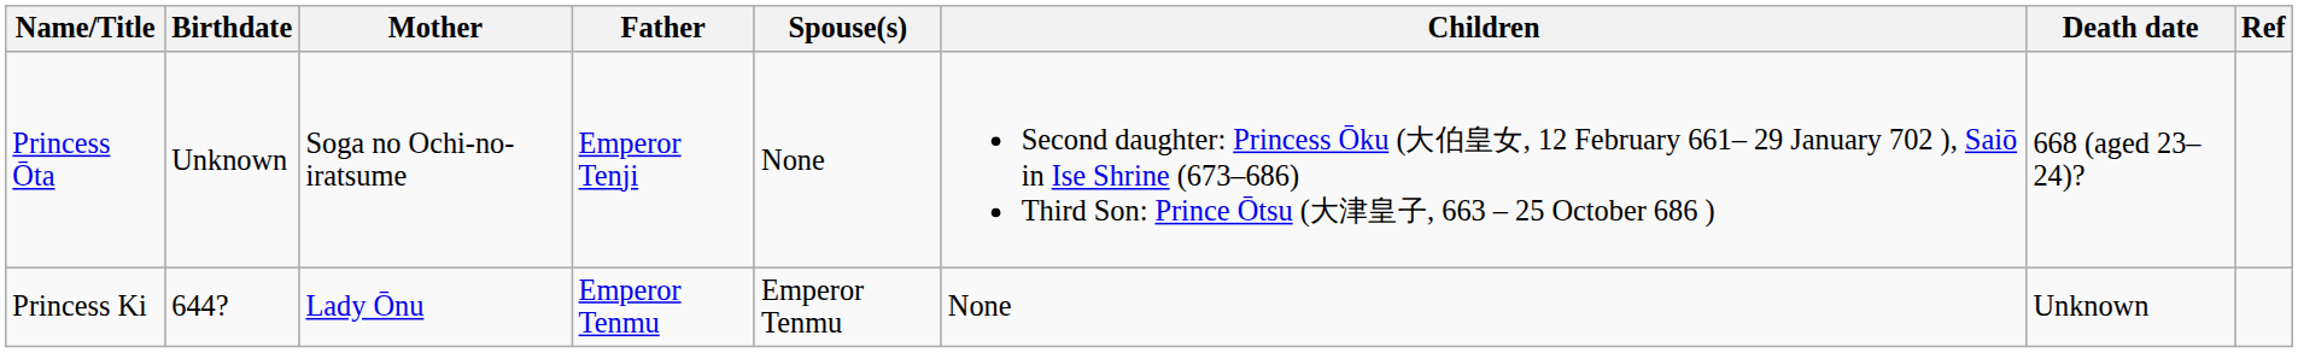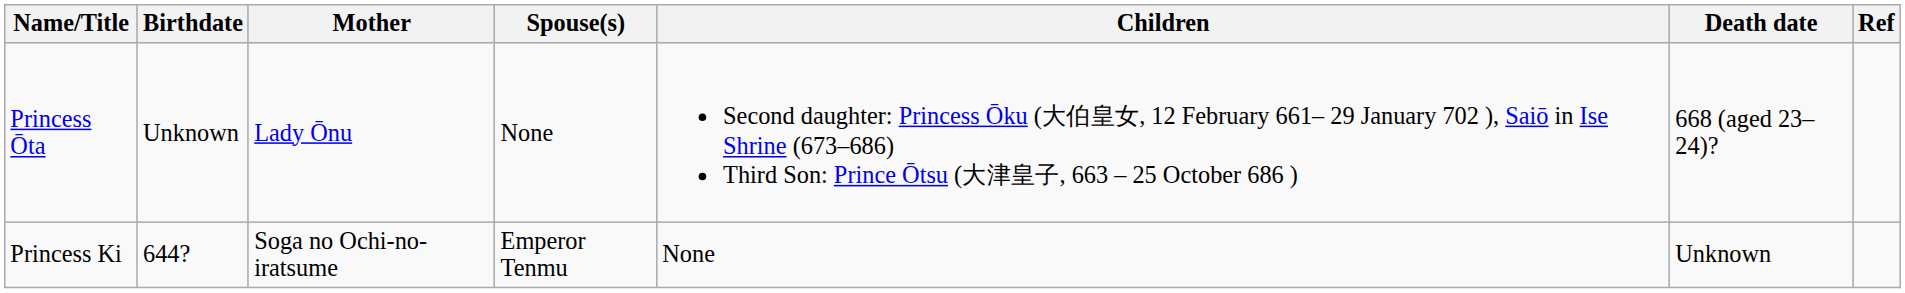 <table class="wikitable">
 <tr>
 <th>Name/Title</th>
 <th>Birthdate</th>
 <th>Mother</th>
-<th>Father</th>
 <th>Spouse(s)</th>
 <th>Children</th>
 <th>Death date</th>
 <th>Ref</th>
 </tr>
 <tr>
 <td><a href='#'>Princess Ōta</a></td>
 <td>Unknown</td>
-<td>Soga no Ochi-no-iratsume</td>
-<td><a href='#'>Emperor Tenji</a></td>
+<td><a href='#'>Lady Ōnu</a></td>
 <td>None</td>
 <td><br><ul><li>Second daughter: <a href='#'>Princess Ōku</a> (大伯皇女, 12 February 661– 29 January 702 ), <a href='#'>Saiō</a> in <a href='#'>Ise Shrine</a> (673–686)</li><li>Third Son: <a href='#'>Prince Ōtsu</a> (大津皇子, 663 – 25 October 686 )</li></ul></td>
 <td>668 (aged 23–24)?</td>
 <td></td>
 </tr>
 <tr>
 <td>Princess Ki</td>
 <td>644?</td>
-<td><a href='#'>Lady Ōnu</a></td>
-<td><a href='#'>Emperor Tenmu</a></td>
+<td>Soga no Ochi-no-iratsume</td>
 <td>Emperor Tenmu</td>
 <td>None</td>
 <td>Unknown</td>
 <td></td>
 </tr>
 </table>
